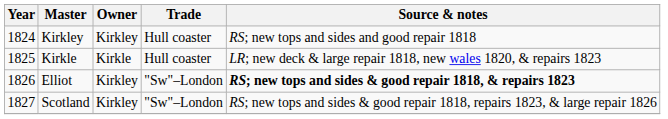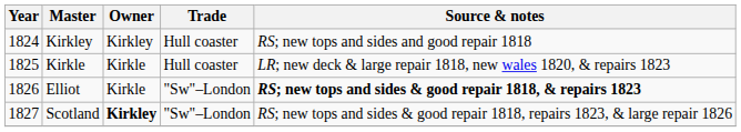 <table class=" wikitable">
 <tr>
 <th>Year</th>
 <th>Master</th>
 <th>Owner</th>
 <th>Trade</th>
 <th>Source & notes</th>
 </tr>
 <tr>
 <td>1824</td>
 <td>Kirkley</td>
 <td>Kirkley</td>
 <td>Hull coaster</td>
 <td><em>RS</em>; new tops and sides and good repair 1818</td>
 </tr>
 <tr>
 <td>1825</td>
 <td>Kirkle</td>
 <td>Kirkle</td>
 <td>Hull coaster</td>
 <td><em>LR</em>; new deck & large repair 1818, new <a href='#'>wales</a> 1820, & repairs 1823</td>
 </tr>
 <tr>
 <td>1826</td>
 <td>Elliot</td>
-<td>Kirkley</td>
+<td>Kirkle</td>
 <td>"Sw"–London</td>
 <td><strong><em>RS</em>; new tops and sides & good repair 1818, & repairs 1823</strong></td>
 </tr>
 <tr>
 <td>1827</td>
 <td>Scotland</td>
-<td>Kirkley</td>
+<td><strong>Kirkley</strong></td>
 <td>"Sw"–London</td>
 <td><em>RS</em>; new tops and sides & good repair 1818, repairs 1823, & large repair 1826</td>
 </tr>
 <tr>
 </tr>
 </table>
